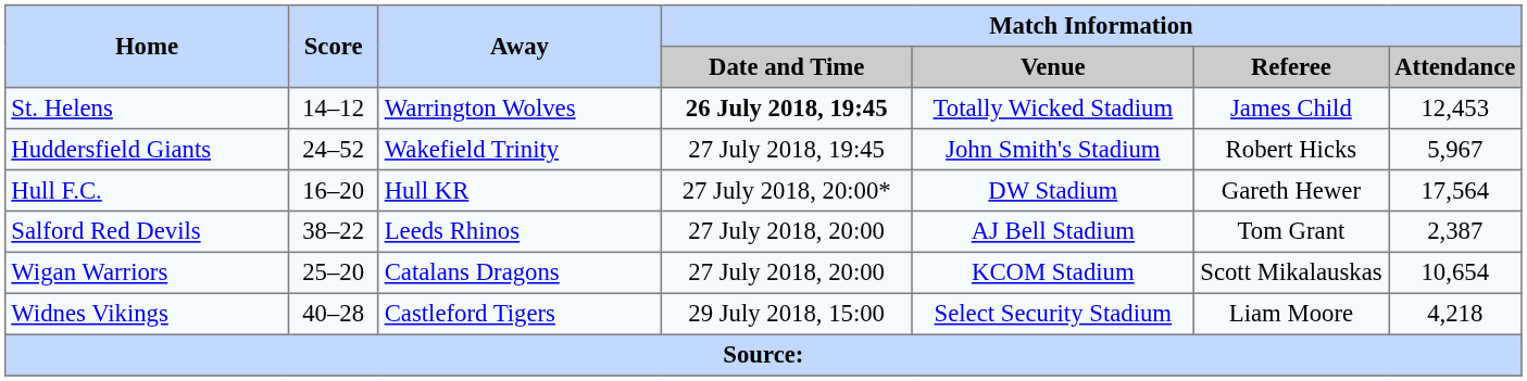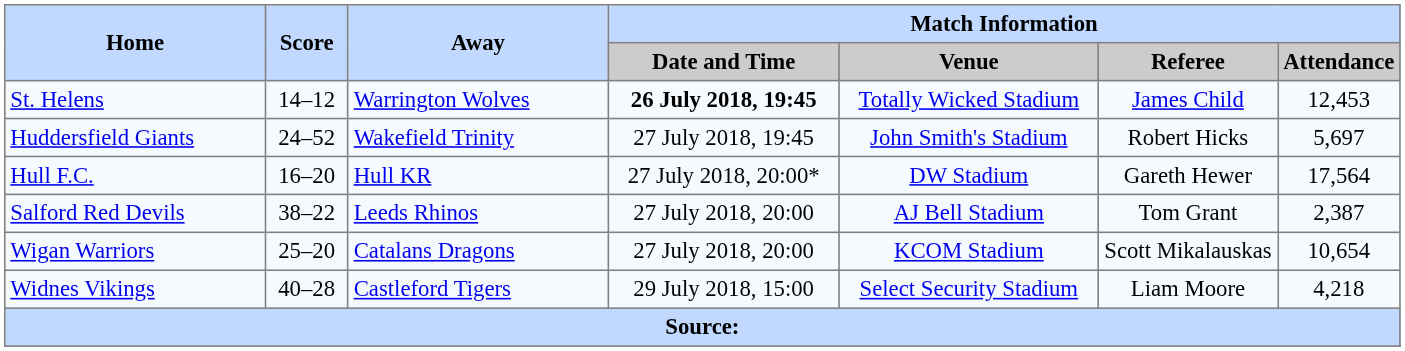 <table border=1 style="border-collapse:collapse; font-size:90%; text-align:center;" cellpadding=3 cellspacing=0 width=100%>
 <tr bgcolor=#C1D8FF>
 <th rowspan=2 width=19%>Home</th>
 <th rowspan=2 width=6%>Score</th>
 <th rowspan=2 width=19%>Away</th>
 <th colspan=4>Match Information</th>
 </tr>
 <tr bgcolor=#CCCCCC>
 <th width=17%>Date and Time</th>
 <th width=19%>Venue</th>
 <th width=13%>Referee</th>
 <th width=7%>Attendance</th>
 </tr>
 <tr bgcolor=#F5FAFF>
 <td align=left> <a href='#'>St. Helens</a></td>
 <td>14–12</td>
 <td align=left> <a href='#'>Warrington Wolves</a></td>
 <td><strong>26 July 2018, 19:45</strong></td>
 <td><a href='#'>Totally Wicked Stadium</a></td>
 <td><a href='#'>James Child</a></td>
 <td>12,453</td>
 </tr>
 <tr bgcolor=#F5FAFF>
 <td align=left> <a href='#'>Huddersfield Giants</a></td>
 <td>24–52</td>
 <td align=left> <a href='#'>Wakefield Trinity</a></td>
 <td>27 July 2018, 19:45</td>
 <td><a href='#'>John Smith's Stadium</a></td>
 <td>Robert Hicks</td>
-<td>5,967</td>
+<td>5,697</td>
 </tr>
 <tr bgcolor=#F5FAFF>
 <td align=left> <a href='#'>Hull F.C.</a></td>
 <td>16–20</td>
 <td align=left> <a href='#'>Hull KR</a></td>
 <td>27 July 2018, 20:00*</td>
 <td><a href='#'>DW Stadium</a></td>
 <td>Gareth Hewer</td>
 <td>17,564</td>
 </tr>
 <tr bgcolor=#F5FAFF>
 <td align=left> <a href='#'>Salford Red Devils</a></td>
 <td>38–22</td>
 <td align=left> <a href='#'>Leeds Rhinos</a></td>
 <td>27 July 2018, 20:00</td>
 <td><a href='#'>AJ Bell Stadium</a></td>
 <td>Tom Grant</td>
 <td>2,387</td>
 </tr>
 <tr bgcolor=#F5FAFF>
 <td align=left> <a href='#'>Wigan Warriors</a></td>
 <td>25–20</td>
 <td align=left> <a href='#'>Catalans Dragons</a></td>
 <td>27 July 2018, 20:00</td>
 <td><a href='#'>KCOM Stadium</a></td>
 <td>Scott Mikalauskas</td>
 <td>10,654</td>
 </tr>
 <tr bgcolor=#F5FAFF>
 <td align=left> <a href='#'>Widnes Vikings</a></td>
 <td>40–28</td>
 <td align=left> <a href='#'>Castleford Tigers</a></td>
 <td>29 July 2018, 15:00</td>
 <td><a href='#'>Select Security Stadium</a></td>
 <td>Liam Moore</td>
 <td>4,218</td>
 </tr>
 <tr style="background:#c1d8ff;">
 <th colspan=7>Source:</th>
 </tr>
 </table>
